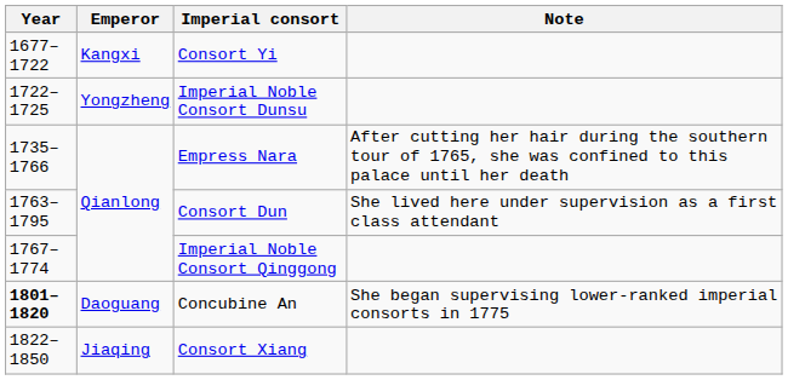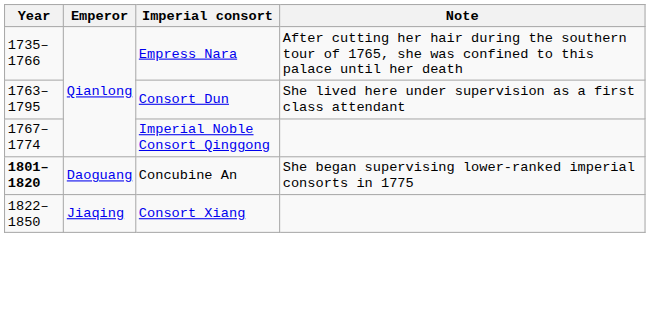 <table class="wikitable">
 <tr>
 <th>Year</th>
 <th>Emperor</th>
 <th>Imperial consort</th>
 <th>Note</th>
-</tr>
-<tr>
-<td>1677–1722</td>
-<td><a href='#'>Kangxi</a></td>
-<td><a href='#'>Consort Yi</a></td>
-<td></td>
-</tr>
-<tr>
-<td>1722–1725</td>
-<td><a href='#'>Yongzheng</a></td>
-<td><a href='#'>Imperial Noble Consort Dunsu</a></td>
-<td></td>
 </tr>
 <tr>
 <td>1735–1766</td>
 <td rowspan="3"><a href='#'>Qianlong</a></td>
 <td><a href='#'>Empress Nara</a></td>
 <td>After cutting her hair during the southern tour of 1765, she was confined to this palace until her death</td>
 </tr>
 <tr>
 <td>1763–1795</td>
 <td><a href='#'>Consort Dun</a></td>
 <td>She lived here under supervision as a first class attendant</td>
 </tr>
 <tr>
 <td>1767–1774</td>
 <td><a href='#'>Imperial Noble Consort Qinggong</a></td>
 <td></td>
 </tr>
 <tr>
 <td><strong>1801–1820</strong></td>
 <td><a href='#'>Daoguang</a></td>
 <td>Concubine An</td>
 <td>She began supervising lower-ranked imperial consorts in 1775</td>
 </tr>
 <tr>
 <td>1822–1850</td>
 <td><a href='#'>Jiaqing</a></td>
 <td><a href='#'>Consort Xiang</a></td>
 <td></td>
 </tr>
 </table>
